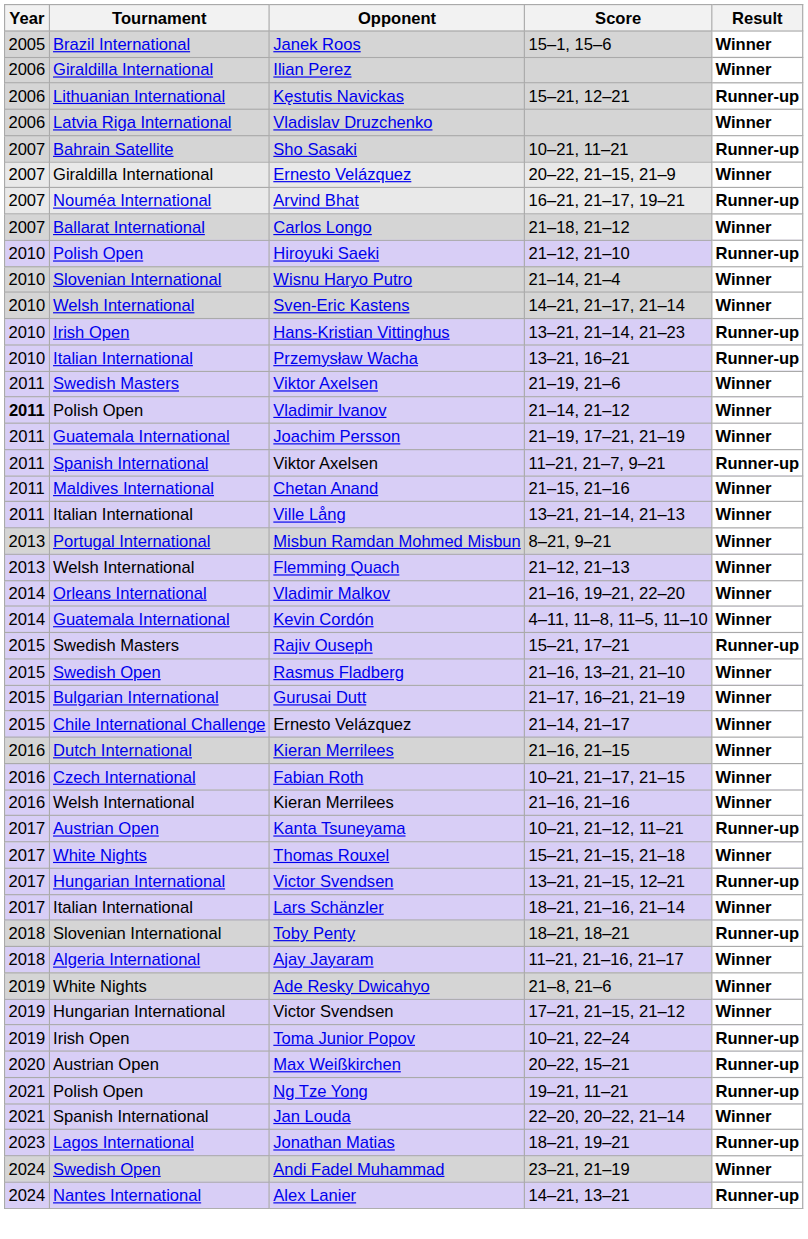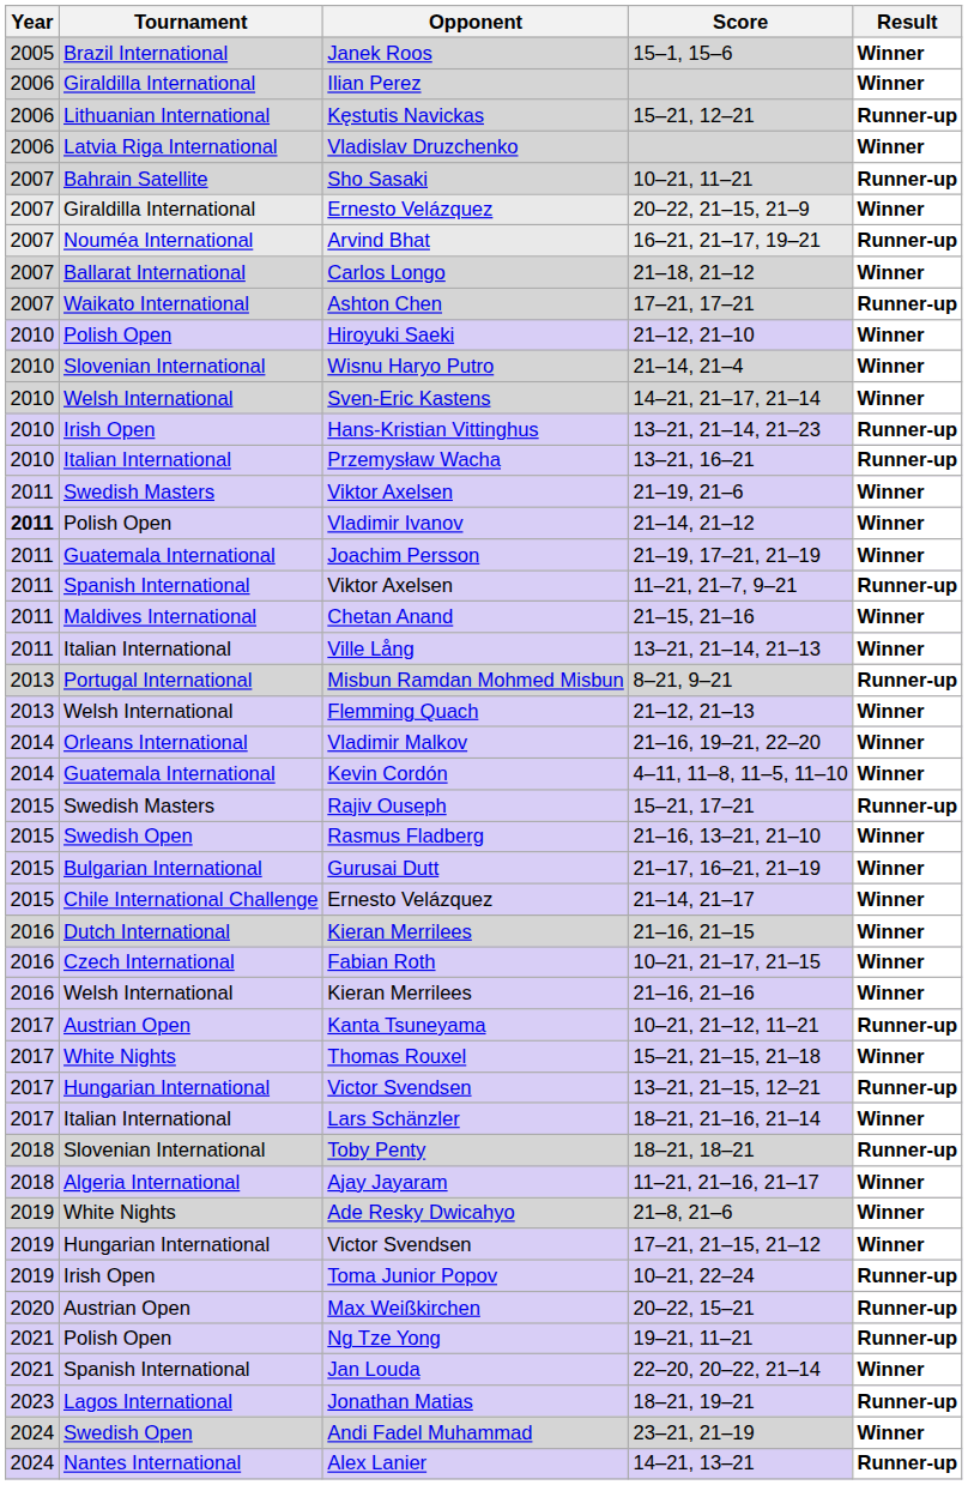 <table class="sortable wikitable" style="font-size: 90%;">
 <tr>
 <th>Year</th>
 <th>Tournament</th>
 <th>Opponent</th>
 <th>Score</th>
 <th>Result</th>
 </tr>
 <tr style="background:#D5D5D5">
 <td align="center">2005</td>
 <td align="left"><a href='#'>Brazil International</a></td>
 <td align="left"> <a href='#'>Janek Roos</a></td>
 <td align="left">15–1, 15–6</td>
 <td style="text-align:left; background:white"> <strong>Winner</strong></td>
 </tr>
 <tr style="background:#D5D5D5">
 <td align="center">2006</td>
 <td align="left"><a href='#'>Giraldilla International</a></td>
 <td align="left"> <a href='#'>Ilian Perez</a></td>
 <td align="left"></td>
 <td style="text-align:left; background:white"> <strong>Winner</strong></td>
 </tr>
 <tr style="background:#D5D5D5">
 <td align="center">2006</td>
 <td align="left"><a href='#'>Lithuanian International</a></td>
 <td align="left"> <a href='#'>Kęstutis Navickas</a></td>
 <td align="left">15–21, 12–21</td>
 <td style="text-align:left; background:white"> <strong>Runner-up</strong></td>
 </tr>
 <tr style="background:#D5D5D5">
 <td align="center">2006</td>
 <td align="left"><a href='#'>Latvia Riga International</a></td>
 <td align="left"> <a href='#'>Vladislav Druzchenko</a></td>
 <td align="left"></td>
 <td style="text-align:left; background:white"> <strong>Winner</strong></td>
 </tr>
 <tr style="background:#D5D5D5">
 <td align="center">2007</td>
 <td align="left"><a href='#'>Bahrain Satellite</a></td>
 <td align="left"> <a href='#'>Sho Sasaki</a></td>
 <td align="left">10–21, 11–21</td>
 <td style="text-align:left; background:white"> <strong>Runner-up</strong></td>
 </tr>
 <tr style="background:#E9E9E9">
 <td align="center">2007</td>
 <td align="left">Giraldilla International</td>
 <td align="left"> <a href='#'>Ernesto Velázquez</a></td>
 <td align="left">20–22, 21–15, 21–9</td>
 <td style="text-align:left; background:white"> <strong>Winner</strong></td>
 </tr>
 <tr style="background:#E9E9E9">
 <td align="center">2007</td>
 <td align="left"><a href='#'>Nouméa International</a></td>
 <td align="left"> <a href='#'>Arvind Bhat</a></td>
 <td align="left">16–21, 21–17, 19–21</td>
 <td style="text-align:left; background:white"> <strong>Runner-up</strong></td>
 </tr>
 <tr style="background:#D5D5D5">
 <td align="center">2007</td>
 <td align="left"><a href='#'>Ballarat International</a></td>
 <td align="left"> <a href='#'>Carlos Longo</a></td>
 <td align="left">21–18, 21–12</td>
 <td style="text-align:left; background:white"> <strong>Winner</strong></td>
 </tr>
+<tr style="background:#D5D5D5">
+<td align="center">2007</td>
+<td align="left"><a href='#'>Waikato International</a></td>
+<td align="left"> <a href='#'>Ashton Chen</a></td>
+<td align="left">17–21, 17–21</td>
+<td style="text-align:left; background:white"> <strong>Runner-up</strong></td>
+</tr>
 <tr style="background:#D8CEF6">
 <td align="center">2010</td>
 <td align="left"><a href='#'>Polish Open</a></td>
 <td align="left"> <a href='#'>Hiroyuki Saeki</a></td>
 <td align="left">21–12, 21–10</td>
-<td style="text-align:left; background:white"> <strong>Runner-up</strong></td>
+<td style="text-align:left; background:white"> <strong>Winner</strong></td>
 </tr>
 <tr style="background:#D5D5D5">
 <td align="center">2010</td>
 <td align="left"><a href='#'>Slovenian International</a></td>
 <td align="left"> <a href='#'>Wisnu Haryo Putro</a></td>
 <td align="left">21–14, 21–4</td>
 <td style="text-align:left; background:white"> <strong>Winner</strong></td>
 </tr>
 <tr style="background:#D5D5D5">
 <td align="center">2010</td>
 <td align="left"><a href='#'>Welsh International</a></td>
 <td align="left"> <a href='#'>Sven-Eric Kastens</a></td>
 <td align="left">14–21, 21–17, 21–14</td>
 <td style="text-align:left; background:white"> <strong>Winner</strong></td>
 </tr>
 <tr style="background:#D8CEF6">
 <td align="center">2010</td>
 <td align="left"><a href='#'>Irish Open</a></td>
 <td align="left"> <a href='#'>Hans-Kristian Vittinghus</a></td>
 <td align="left">13–21, 21–14, 21–23</td>
 <td style="text-align:left; background:white"> <strong>Runner-up</strong></td>
 </tr>
 <tr style="background:#D8CEF6">
 <td align="center">2010</td>
 <td align="left"><a href='#'>Italian International</a></td>
 <td align="left"> <a href='#'>Przemysław Wacha</a></td>
 <td align="left">13–21, 16–21</td>
 <td style="text-align:left; background:white"> <strong>Runner-up</strong></td>
 </tr>
 <tr style="background:#D8CEF6">
 <td align="center">2011</td>
 <td align="left"><a href='#'>Swedish Masters</a></td>
 <td align="left"> <a href='#'>Viktor Axelsen</a></td>
 <td align="left">21–19, 21–6</td>
 <td style="text-align:left; background:white"> <strong>Winner</strong></td>
 </tr>
 <tr style="background:#D8CEF6">
 <td align="center"><strong>2011</strong></td>
 <td align="left">Polish Open</td>
 <td align="left"> <a href='#'>Vladimir Ivanov</a></td>
 <td align="left">21–14, 21–12</td>
 <td style="text-align:left; background:white"> <strong>Winner</strong></td>
 </tr>
 <tr style="background:#D8CEF6">
 <td align="center">2011</td>
 <td align="left"><a href='#'>Guatemala International</a></td>
 <td align="left"> <a href='#'>Joachim Persson</a></td>
 <td align="left">21–19, 17–21, 21–19</td>
 <td style="text-align:left; background:white"> <strong>Winner</strong></td>
 </tr>
 <tr style="background:#D8CEF6">
 <td align="center">2011</td>
 <td align="left"><a href='#'>Spanish International</a></td>
 <td align="left"> Viktor Axelsen</td>
 <td align="left">11–21, 21–7, 9–21</td>
 <td style="text-align:left; background:white"> <strong>Runner-up</strong></td>
 </tr>
 <tr style="background:#D8CEF6">
 <td align="center">2011</td>
 <td align="left"><a href='#'>Maldives International</a></td>
 <td align="left"> <a href='#'>Chetan Anand</a></td>
 <td align="left">21–15, 21–16</td>
 <td style="text-align:left; background:white"> <strong>Winner</strong></td>
 </tr>
 <tr style="background:#D8CEF6">
 <td align="center">2011</td>
 <td align="left">Italian International</td>
 <td align="left"> <a href='#'>Ville Lång</a></td>
 <td align="left">13–21, 21–14, 21–13</td>
 <td style="text-align:left; background:white"> <strong>Winner</strong></td>
 </tr>
 <tr style="background:#D5D5D5">
 <td align="center">2013</td>
 <td align="left"><a href='#'>Portugal International</a></td>
 <td align="left"> <a href='#'>Misbun Ramdan Mohmed Misbun</a></td>
 <td align="left">8–21, 9–21</td>
-<td style="text-align:left; background:white"> <strong>Winner</strong></td>
+<td style="text-align:left; background:white"> <strong>Runner-up</strong></td>
 </tr>
 <tr style="background:#D8CEF6">
 <td align="center">2013</td>
 <td align="left">Welsh International</td>
 <td align="left"> <a href='#'>Flemming Quach</a></td>
 <td align="left">21–12, 21–13</td>
 <td style="text-align:left; background:white"> <strong>Winner</strong></td>
 </tr>
 <tr style="background:#D8CEF6">
 <td align="center">2014</td>
 <td align="left"><a href='#'>Orleans International</a></td>
 <td align="left"> <a href='#'>Vladimir Malkov</a></td>
 <td align="left">21–16, 19–21, 22–20</td>
 <td style="text-align:left; background:white"> <strong>Winner</strong></td>
 </tr>
 <tr style="background:#D8CEF6">
 <td align="center">2014</td>
 <td align="left"><a href='#'>Guatemala International</a></td>
 <td align="left"> <a href='#'>Kevin Cordón</a></td>
 <td align="left">4–11, 11–8, 11–5, 11–10</td>
 <td style="text-align:left; background:white"> <strong>Winner</strong></td>
 </tr>
 <tr style="background:#D8CEF6">
 <td align="center">2015</td>
 <td align="left">Swedish Masters</td>
 <td align="left"> <a href='#'>Rajiv Ouseph</a></td>
 <td align="left">15–21, 17–21</td>
 <td style="text-align:left; background:white"> <strong>Runner-up</strong></td>
 </tr>
 <tr style="background:#D8CEF6">
 <td align="center">2015</td>
 <td align="left"><a href='#'>Swedish Open</a></td>
 <td align="left"> <a href='#'>Rasmus Fladberg</a></td>
 <td align="left">21–16, 13–21, 21–10</td>
 <td style="text-align:left; background:white"> <strong>Winner</strong></td>
 </tr>
 <tr style="background:#D8CEF6">
 <td align="center">2015</td>
 <td align="left"><a href='#'>Bulgarian International</a></td>
 <td align="left"> <a href='#'>Gurusai Dutt</a></td>
 <td align="left">21–17, 16–21, 21–19</td>
 <td style="text-align:left; background:white"> <strong>Winner</strong></td>
 </tr>
 <tr style="background:#D8CEF6">
 <td align="center">2015</td>
 <td align="left"><a href='#'>Chile International Challenge</a></td>
 <td align="left"> Ernesto Velázquez</td>
 <td align="left">21–14, 21–17</td>
 <td style="text-align:left; background:white"> <strong>Winner</strong></td>
 </tr>
 <tr style="background:#D5D5D5">
 <td align="center">2016</td>
 <td align="left"><a href='#'>Dutch International</a></td>
 <td align="left"> <a href='#'>Kieran Merrilees</a></td>
 <td align="left">21–16, 21–15</td>
 <td style="text-align:left; background:white"> <strong>Winner</strong></td>
 </tr>
 <tr style="background:#D8CEF6">
 <td align="center">2016</td>
 <td align="left"><a href='#'>Czech International</a></td>
 <td align="left"> <a href='#'>Fabian Roth</a></td>
 <td align="left">10–21, 21–17, 21–15</td>
 <td style="text-align:left; background:white"> <strong>Winner</strong></td>
 </tr>
 <tr style="background:#D8CEF6">
 <td align="center">2016</td>
 <td align="left">Welsh International</td>
 <td align="left"> Kieran Merrilees</td>
 <td align="left">21–16, 21–16</td>
 <td style="text-align:left; background:white"> <strong>Winner</strong></td>
 </tr>
 <tr style="background:#D8CEF6">
 <td align="center">2017</td>
 <td align="left"><a href='#'>Austrian Open</a></td>
 <td align="left"> <a href='#'>Kanta Tsuneyama</a></td>
 <td align="left">10–21, 21–12, 11–21</td>
 <td style="text-align:left; background:white"> <strong>Runner-up</strong></td>
 </tr>
 <tr style="background:#D8CEF6">
 <td align="center">2017</td>
 <td align="left"><a href='#'>White Nights</a></td>
 <td align="left"> <a href='#'>Thomas Rouxel</a></td>
 <td align="left">15–21, 21–15, 21–18</td>
 <td style="text-align:left; background:white"> <strong>Winner</strong></td>
 </tr>
 <tr style="background:#D8CEF6">
 <td align="center">2017</td>
 <td align="left"><a href='#'>Hungarian International</a></td>
 <td align="left"> <a href='#'>Victor Svendsen</a></td>
 <td align="left">13–21, 21–15, 12–21</td>
 <td style="text-align:left; background:white"> <strong>Runner-up</strong></td>
 </tr>
 <tr style="background:#D8CEF6">
 <td align="center">2017</td>
 <td align="left">Italian International</td>
 <td align="left"> <a href='#'>Lars Schänzler</a></td>
 <td align="left">18–21, 21–16, 21–14</td>
 <td style="text-align:left; background:white"> <strong>Winner</strong></td>
 </tr>
 <tr style="background:#D5D5D5">
 <td align="center">2018</td>
 <td align="left">Slovenian International</td>
 <td align="left"> <a href='#'>Toby Penty</a></td>
 <td align="left">18–21, 18–21</td>
 <td style="text-align:left; background:white"> <strong>Runner-up</strong></td>
 </tr>
 <tr style="background:#D8CEF6">
 <td align="center">2018</td>
 <td align="left"><a href='#'>Algeria International</a></td>
 <td align="left"> <a href='#'>Ajay Jayaram</a></td>
 <td align="left">11–21, 21–16, 21–17</td>
 <td style="text-align:left; background:white"> <strong>Winner</strong></td>
 </tr>
 <tr style="background:#D5D5D5">
 <td align="center">2019</td>
 <td align="left">White Nights</td>
 <td align="left"> <a href='#'>Ade Resky Dwicahyo</a></td>
 <td align="left">21–8, 21–6</td>
 <td style="text-align:left; background:white"> <strong>Winner</strong></td>
 </tr>
 <tr style="background:#D8CEF6">
 <td align="center">2019</td>
 <td align="left">Hungarian International</td>
 <td align="left"> Victor Svendsen</td>
 <td align="left">17–21, 21–15, 21–12</td>
 <td style="text-align:left; background:white"> <strong>Winner</strong></td>
 </tr>
 <tr style="background:#D8CEF6">
 <td align="center">2019</td>
 <td align="left">Irish Open</td>
 <td align="left"> <a href='#'>Toma Junior Popov</a></td>
 <td align="left">10–21, 22–24</td>
 <td style="text-align:left; background:white"> <strong>Runner-up</strong></td>
 </tr>
 <tr style="background:#D8CEF6">
 <td align="center">2020</td>
 <td align="left">Austrian Open</td>
 <td align="left"> <a href='#'>Max Weißkirchen</a></td>
 <td align="left">20–22, 15–21</td>
 <td style="text-align:left; background:white"> <strong>Runner-up</strong></td>
 </tr>
 <tr bgcolor="#D8CEF6">
 <td align="center">2021</td>
 <td align="left">Polish Open</td>
 <td align="left"> <a href='#'>Ng Tze Yong</a></td>
 <td align="left">19–21, 11–21</td>
 <td style="text-align:left; background:white"> <strong>Runner-up</strong></td>
 </tr>
 <tr style="background:#D8CEF6">
 <td align="center">2021</td>
 <td align="left">Spanish International</td>
 <td align="left"> <a href='#'>Jan Louda</a></td>
 <td align="left">22–20, 20–22, 21–14</td>
 <td style="text-align:left; background:white"> <strong>Winner</strong></td>
 </tr>
 <tr style="background:#D8CEF6">
 <td align="center">2023</td>
 <td align="left"><a href='#'>Lagos International</a></td>
 <td align="left"> <a href='#'>Jonathan Matias</a></td>
 <td align="left">18–21, 19–21</td>
 <td style="text-align:left; background:white"> <strong>Runner-up</strong></td>
 </tr>
 <tr style="background:#D5D5D5">
 <td align="center">2024</td>
 <td align="left"><a href='#'>Swedish Open</a></td>
 <td align="left"> <a href='#'>Andi Fadel Muhammad</a></td>
 <td align="left">23–21, 21–19</td>
 <td style="text-align:left; background:white"> <strong>Winner</strong></td>
 </tr>
 <tr style="background:#D8CEF6">
 <td align="center">2024</td>
 <td align="left"><a href='#'>Nantes International</a></td>
 <td align="left"> <a href='#'>Alex Lanier</a></td>
 <td align="left">14–21, 13–21</td>
 <td style="text-align:left; background:white"> <strong>Runner-up</strong></td>
 </tr>
 </table>
